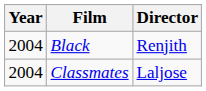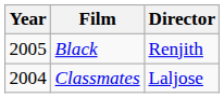 <table class="wikitable">
 <tr>
 <th>Year</th>
 <th>Film</th>
 <th>Director</th>
 </tr>
 <tr>
-<td>2004</td>
+<td>2005</td>
 <td><em><a href='#'>Black</a></em></td>
 <td><a href='#'>Renjith</a></td>
 </tr>
 <tr>
 <td>2004</td>
 <td><em><a href='#'>Classmates</a></em></td>
 <td><a href='#'>Laljose</a></td>
 </tr>
 </table>
